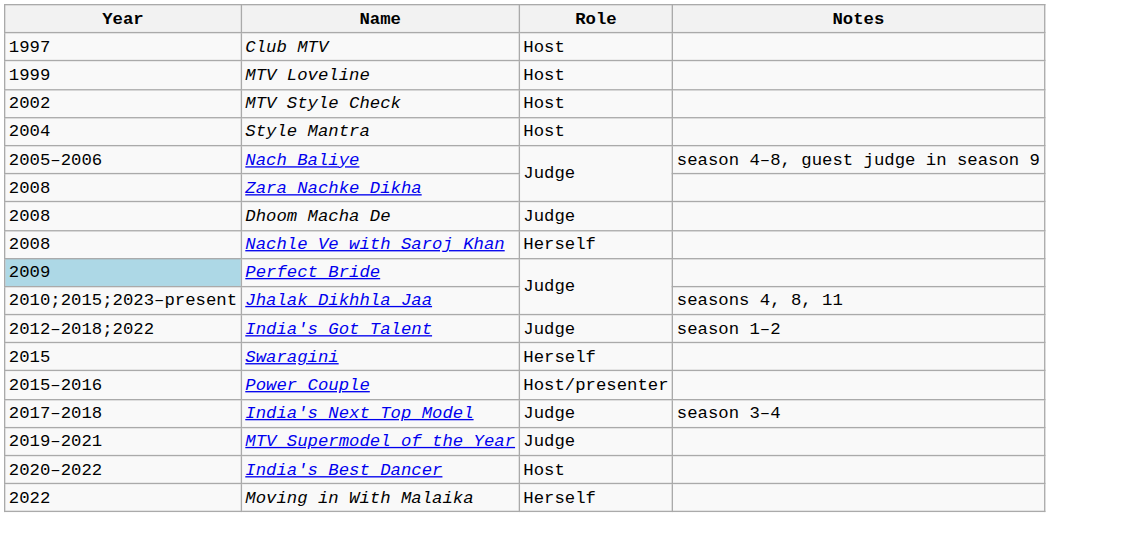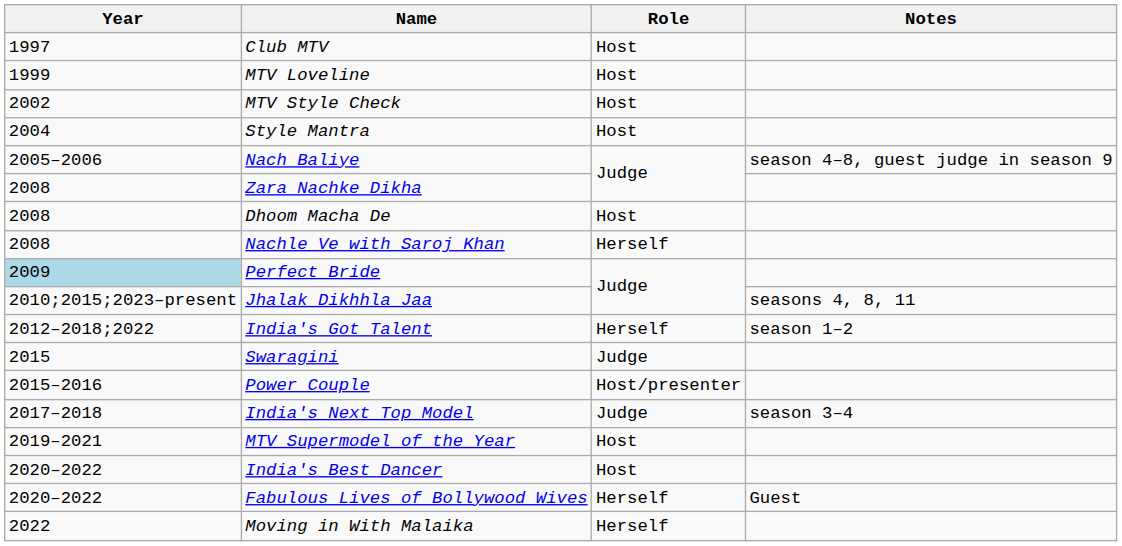 <table class="wikitable">
 <tr>
 <th>Year</th>
 <th>Name</th>
 <th>Role</th>
 <th>Notes</th>
 </tr>
 <tr>
 <td>1997</td>
 <td><em>Club MTV</em></td>
 <td>Host</td>
 <td></td>
 </tr>
 <tr>
 <td>1999</td>
 <td><em>MTV Loveline</em></td>
 <td>Host</td>
 <td></td>
 </tr>
 <tr>
 <td>2002</td>
 <td><em>MTV Style Check</em></td>
 <td>Host</td>
 <td></td>
 </tr>
 <tr>
 <td>2004</td>
 <td><em>Style Mantra</em></td>
 <td>Host</td>
 <td></td>
 </tr>
 <tr>
 <td>2005–2006</td>
 <td><em><a href='#'>Nach Baliye</a></em></td>
 <td rowspan="2">Judge</td>
 <td>season 4–8, guest judge in season 9</td>
 </tr>
 <tr>
 <td>2008</td>
 <td><em><a href='#'>Zara Nachke Dikha</a></em></td>
 <td></td>
 </tr>
 <tr>
 <td>2008</td>
 <td><em>Dhoom Macha De</em></td>
-<td>Judge</td>
+<td>Host</td>
 <td></td>
 </tr>
 <tr>
 <td>2008</td>
 <td><em><a href='#'>Nachle Ve with Saroj Khan</a></em></td>
 <td>Herself</td>
 <td></td>
 </tr>
 <tr>
 <td style="background: lightblue;">2009</td>
 <td><em><a href='#'>Perfect Bride</a></em></td>
 <td rowspan="2">Judge</td>
 <td></td>
 </tr>
 <tr>
 <td>2010;2015;2023–present</td>
 <td><em><a href='#'>Jhalak Dikhhla Jaa</a></em></td>
 <td>seasons 4, 8, 11</td>
 </tr>
 <tr>
 <td>2012–2018;2022</td>
 <td><em><a href='#'>India's Got Talent</a></em></td>
-<td>Judge</td>
+<td>Herself</td>
 <td>season 1–2</td>
 </tr>
 <tr>
 <td>2015</td>
 <td><em><a href='#'>Swaragini</a></em></td>
-<td>Herself</td>
+<td>Judge</td>
 <td></td>
 </tr>
 <tr>
 <td>2015–2016</td>
 <td><em><a href='#'>Power Couple</a></em></td>
 <td>Host/presenter</td>
 <td></td>
 </tr>
 <tr>
 <td>2017–2018</td>
 <td><em><a href='#'>India's Next Top Model</a></em></td>
 <td>Judge</td>
 <td>season 3–4</td>
 </tr>
 <tr>
 <td>2019–2021</td>
 <td><em><a href='#'>MTV Supermodel of the Year</a></em></td>
-<td>Judge</td>
+<td>Host</td>
 <td></td>
 </tr>
 <tr>
 <td>2020–2022</td>
 <td><em><a href='#'>India's Best Dancer</a></em></td>
 <td>Host</td>
 <td></td>
 </tr>
 <tr>
+<td>2020–2022</td>
+<td><em><a href='#'>Fabulous Lives of Bollywood Wives</a></em></td>
+<td>Herself</td>
+<td>Guest</td>
+</tr>
+<tr>
 <td>2022</td>
 <td><em>Moving in With Malaika</em></td>
 <td>Herself</td>
 <td></td>
 </tr>
 </table>
